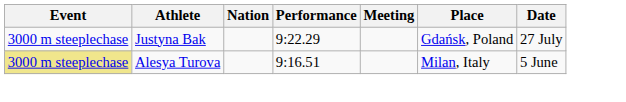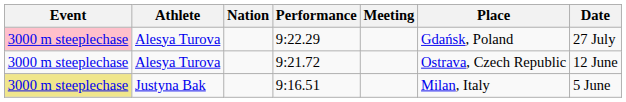 <table class="wikitable" border="1">
 <tr>
 <th>Event</th>
 <th>Athlete</th>
 <th>Nation</th>
 <th>Performance</th>
 <th>Meeting</th>
 <th>Place</th>
 <th>Date</th>
 </tr>
 <tr>
-<td><a href='#'>3000 m steeplechase</a></td>
-<td><a href='#'>Justyna Bak</a></td>
+<td style="background: pink;"><a href='#'>3000 m steeplechase</a></td>
+<td><a href='#'>Alesya Turova</a></td>
 <td></td>
 <td>9:22.29</td>
 <td></td>
 <td> <a href='#'>Gdańsk</a>, Poland</td>
 <td>27 July</td>
 </tr>
 <tr>
+<td><a href='#'>3000 m steeplechase</a></td>
+<td><a href='#'>Alesya Turova</a></td>
+<td></td>
+<td>9:21.72</td>
+<td></td>
+<td> <a href='#'>Ostrava</a>, Czech Republic</td>
+<td>12 June</td>
+</tr>
+<tr>
 <td style="background: khaki;"><a href='#'>3000 m steeplechase</a></td>
-<td><a href='#'>Alesya Turova</a></td>
+<td><a href='#'>Justyna Bak</a></td>
 <td></td>
 <td>9:16.51</td>
 <td></td>
 <td> <a href='#'>Milan</a>, Italy</td>
 <td>5 June</td>
 </tr>
 </table>
